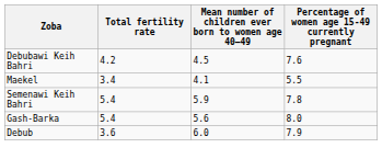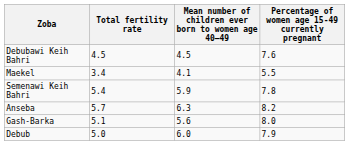 <table class="wikitable sortable">
 <tr>
 <th style="width:100pt;">Zoba</th>
 <th style="width:100pt;">Total fertility rate</th>
 <th style="width:100pt;">Mean number of children ever born to women age 40–49</th>
 <th style="width:100pt;">Percentage of women age 15-49 currently pregnant</th>
 </tr>
 <tr>
 <td>Debubawi Keih Bahri</td>
-<td>4.2</td>
+<td>4.5</td>
 <td>4.5</td>
 <td>7.6</td>
 </tr>
 <tr>
 <td>Maekel</td>
 <td>3.4</td>
 <td>4.1</td>
 <td>5.5</td>
 </tr>
 <tr>
 <td>Semenawi Keih Bahri</td>
 <td>5.4</td>
 <td>5.9</td>
 <td>7.8</td>
 </tr>
 <tr>
+<td>Anseba</td>
+<td>5.7</td>
+<td>6.3</td>
+<td>8.2</td>
+</tr>
+<tr>
 <td>Gash-Barka</td>
-<td>5.4</td>
+<td>5.1</td>
 <td>5.6</td>
 <td>8.0</td>
 </tr>
 <tr>
 <td>Debub</td>
-<td>3.6</td>
+<td>5.0</td>
 <td>6.0</td>
 <td>7.9</td>
 </tr>
 </table>
